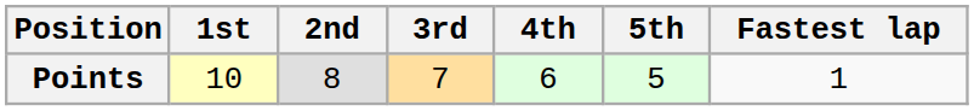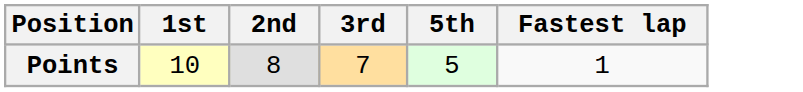 <table class="wikitable" style="font-size:85%; text-align:center">
 <tr>
 <th>Position</th>
 <th> 1st </th>
 <th> 2nd </th>
 <th> 3rd </th>
-<th> 4th </th>
 <th> 5th </th>
 <th> Fastest lap </th>
 </tr>
 <tr>
 <th>Points</th>
 <td style="background:#ffffbf;">10</td>
 <td style="background:#dfdfdf;">8</td>
 <td style="background:#ffdf9f;">7</td>
-<td style="background:#dfffdf;">6</td>
 <td style="background:#dfffdf;">5</td>
 <td>1</td>
 </tr>
 </table>
